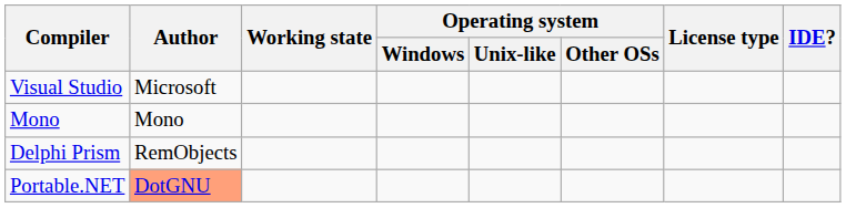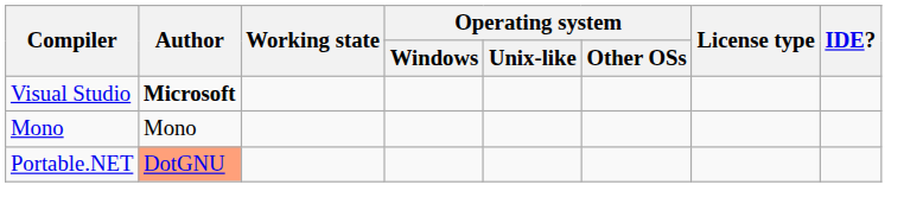 <table class="wikitable sortable">
 <tr>
 <th rowspan="2">Compiler</th>
 <th rowspan="2">Author</th>
 <th rowspan="2">Working state</th>
 <th colspan="3">Operating system</th>
 <th rowspan="2">License type</th>
 <th rowspan="2"><a href='#'>IDE</a>?</th>
 </tr>
 <tr>
 <th>Windows</th>
 <th>Unix-like</th>
 <th>Other OSs</th>
 </tr>
 <tr>
 <td><a href='#'>Visual Studio</a></td>
-<td>Microsoft</td>
+<td><strong>Microsoft</strong></td>
 <td></td>
 <td></td>
 <td></td>
 <td></td>
 <td></td>
 <td></td>
 </tr>
 <tr>
 <td><a href='#'>Mono</a></td>
 <td>Mono</td>
 <td></td>
 <td></td>
 <td></td>
 <td></td>
 <td></td>
 <td></td>
 </tr>
 <tr>
-<td><a href='#'>Delphi Prism</a></td>
-<td>RemObjects</td>
-<td></td>
-<td></td>
-<td></td>
-<td></td>
-<td></td>
-<td></td>
-</tr>
-<tr>
 <td><a href='#'>Portable.NET</a></td>
 <td style="background: lightsalmon;"><a href='#'>DotGNU</a></td>
 <td></td>
 <td></td>
 <td></td>
 <td></td>
 <td></td>
 <td></td>
 </tr>
 </table>
